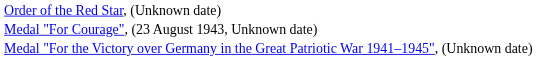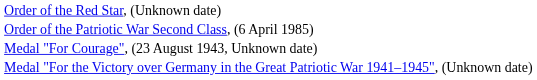 <table>
 <tr>
 <td></td>
 <td><a href='#'>Order of the Red Star</a>, (Unknown date)</td>
+</tr>
+<tr>
+<td></td>
+<td><a href='#'>Order of the Patriotic War Second Class</a>, (6 April 1985)</td>
 </tr>
 <tr>
 <td></td>
 <td><a href='#'>Medal "For Courage"</a>, (23 August 1943, Unknown date)</td>
 </tr>
 <tr>
 <td></td>
 <td><a href='#'>Medal "For the Victory over Germany in the Great Patriotic War 1941–1945"</a>, (Unknown date)</td>
 </tr>
 <tr>
 </tr>
 </table>
